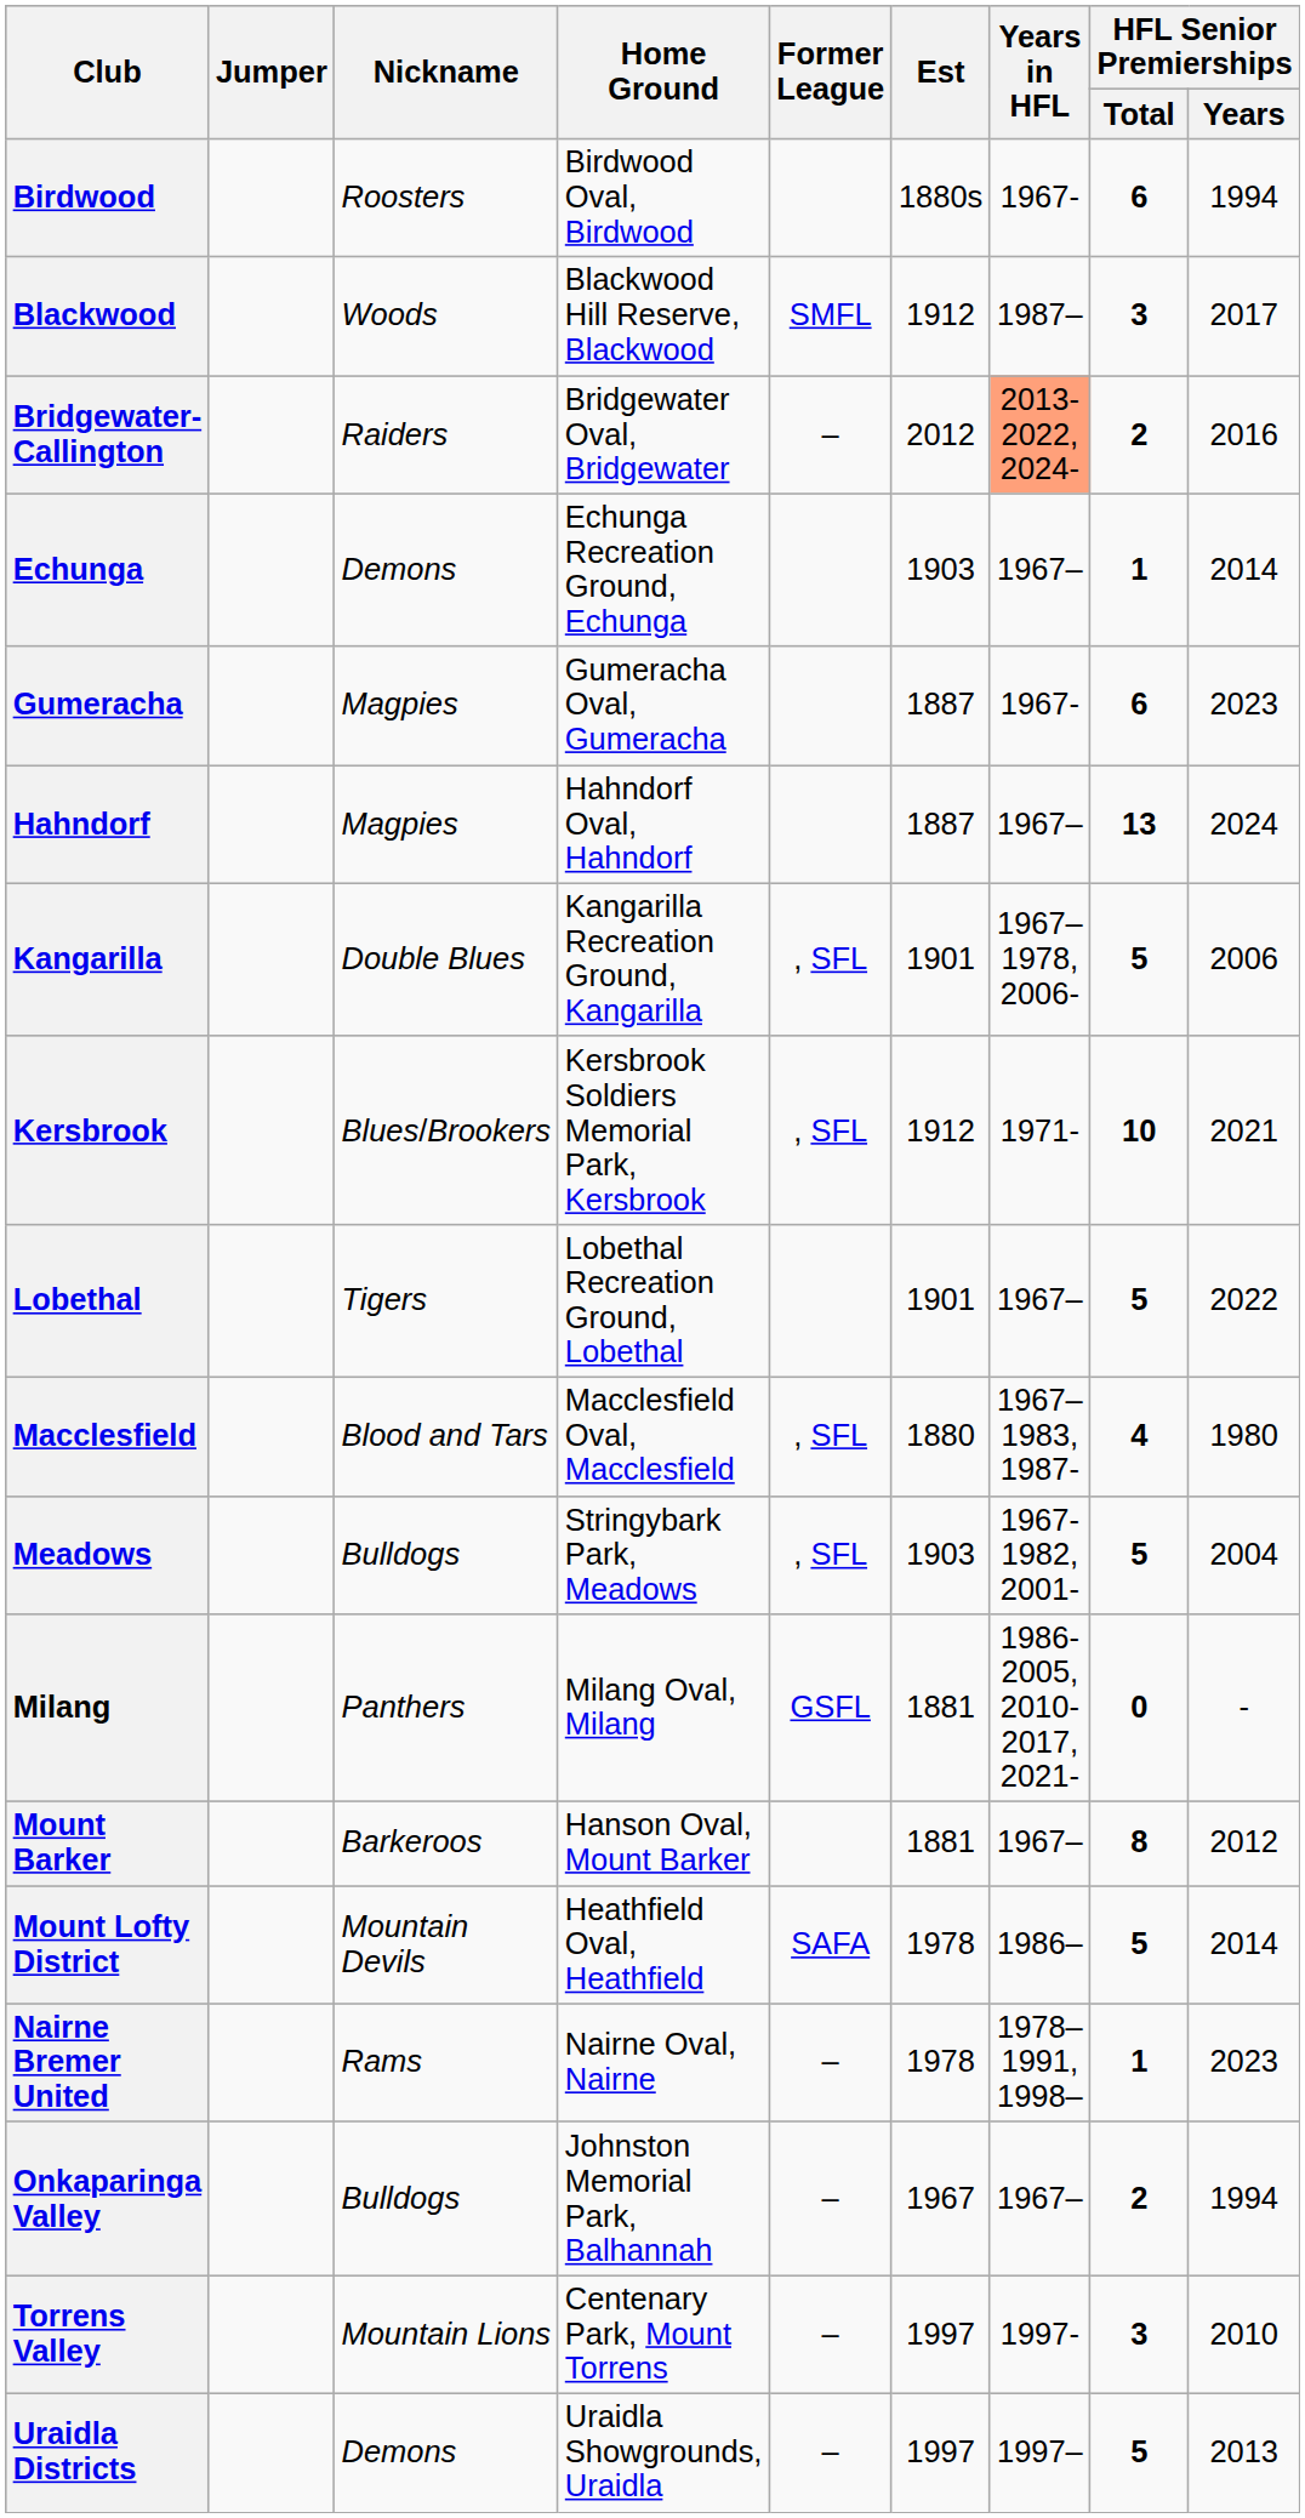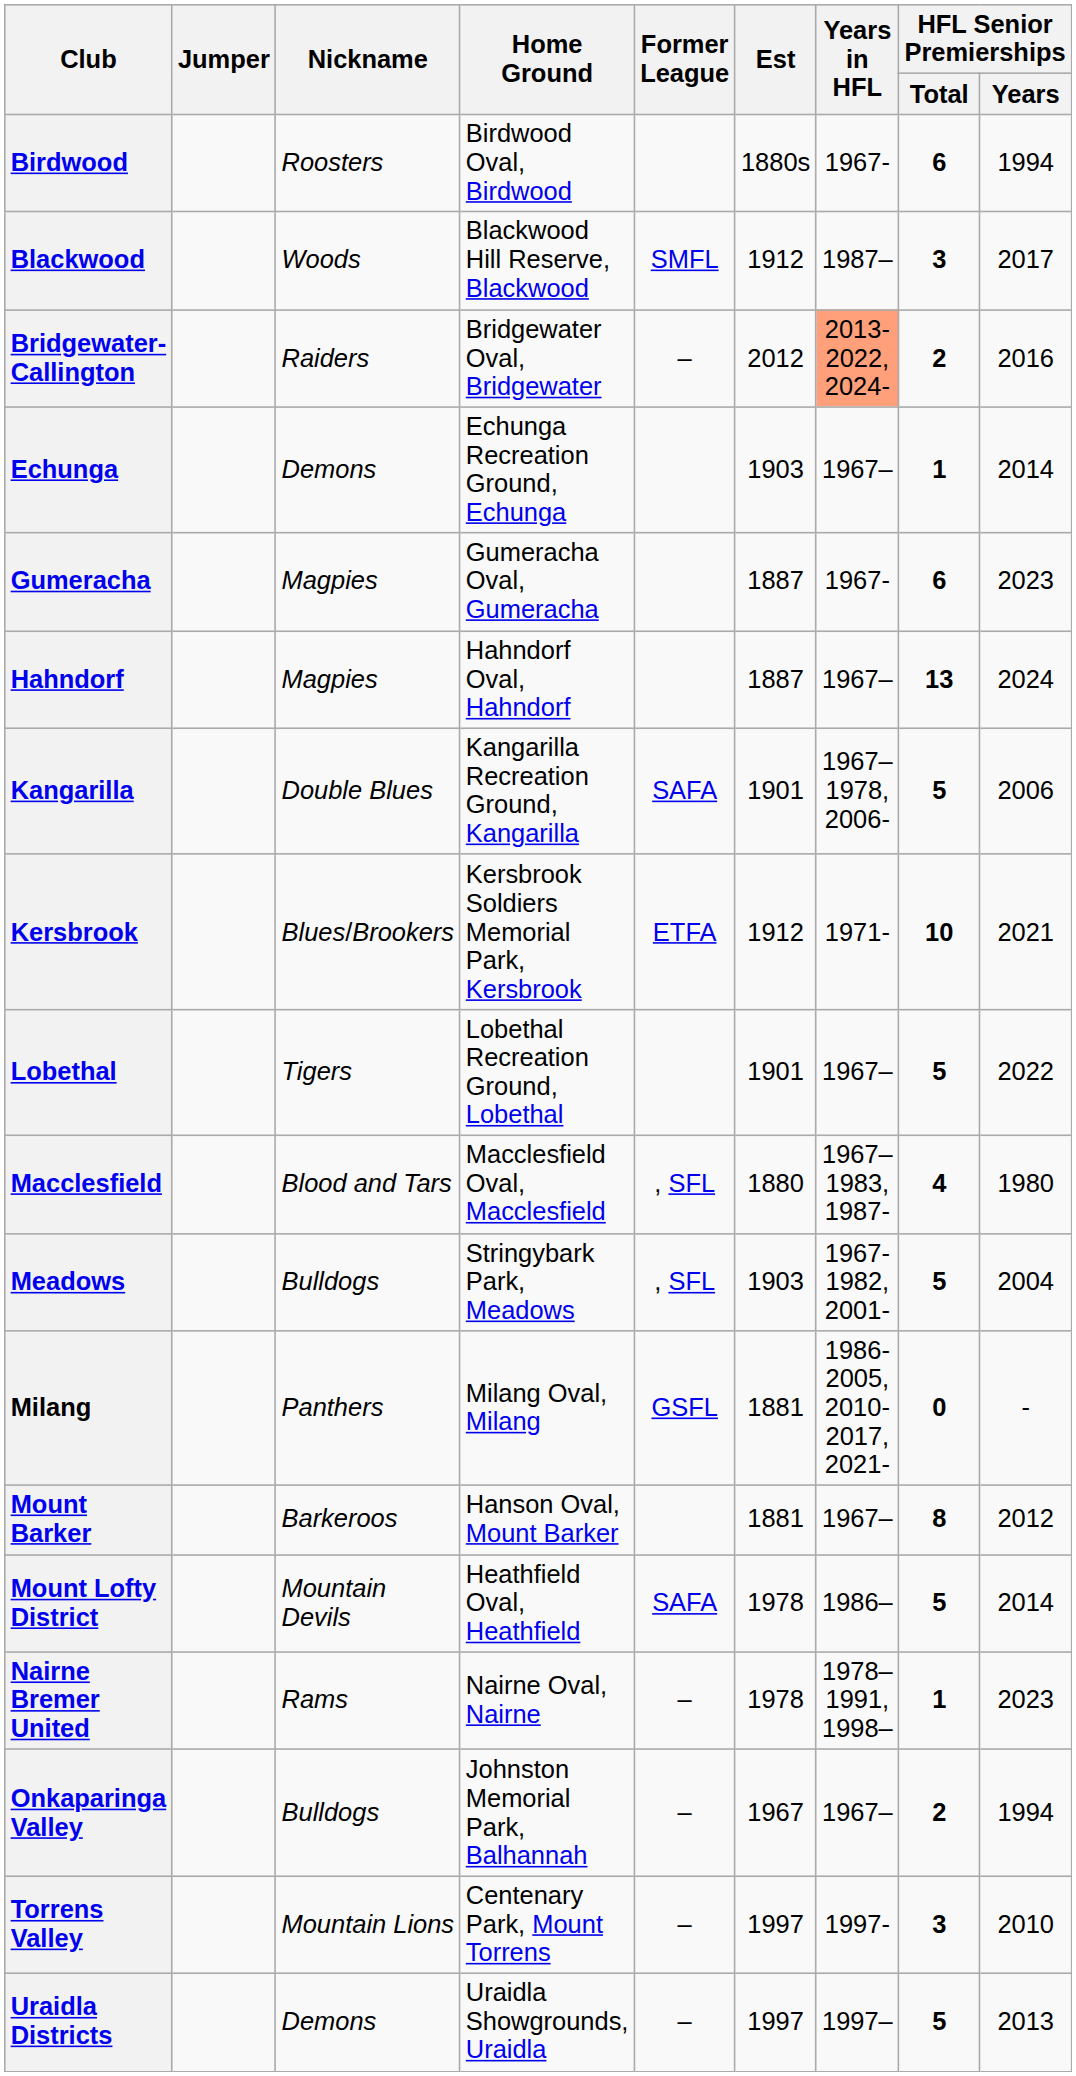 <table class="wikitable sortable mw-collapsible mw-collapsed" style="width:100%">
 <tr>
 <th rowspan="2">Club</th>
 <th rowspan="2">Jumper</th>
 <th rowspan="2">Nickname</th>
 <th rowspan="2">Home Ground</th>
 <th rowspan="2">Former League</th>
 <th rowspan="2">Est</th>
 <th rowspan="2">Years in HFL</th>
 <th colspan="2">HFL Senior Premierships</th>
 </tr>
 <tr>
 <th>Total</th>
 <th>Years</th>
 </tr>
 <tr>
 <th style="text-align:left"><a href='#'>Birdwood</a></th>
 <td></td>
 <td><em>Roosters</em></td>
 <td>Birdwood Oval, <a href='#'>Birdwood</a></td>
 <td align='center'></td>
 <td align='center'>1880s</td>
 <td align='center'>1967-</td>
 <td align='center'><strong>6</strong></td>
 <td align="center">1994</td>
 </tr>
 <tr>
 <th style="text-align:left"><a href='#'>Blackwood</a></th>
 <td></td>
 <td><em>Woods</em></td>
 <td>Blackwood Hill Reserve, <a href='#'>Blackwood</a></td>
 <td align='center'><a href='#'>SMFL</a></td>
 <td align='center'>1912</td>
 <td align='center'>1987–</td>
 <td align='center'><strong>3</strong></td>
 <td align="center">2017</td>
 </tr>
 <tr>
 <th style="text-align:left"><a href='#'>Bridgewater-Callington</a></th>
 <td></td>
 <td><em>Raiders</em></td>
 <td>Bridgewater Oval, <a href='#'>Bridgewater</a></td>
 <td align='center'>–</td>
 <td align='center'>2012</td>
 <td align='center' style="background: lightsalmon;">2013-2022, 2024-</td>
 <td align='center'><strong>2</strong></td>
 <td align="center">2016</td>
 </tr>
 <tr>
 <th style="text-align:left"><a href='#'>Echunga</a></th>
 <td></td>
 <td><em>Demons</em></td>
 <td>Echunga Recreation Ground, <a href='#'>Echunga</a></td>
 <td align='center'></td>
 <td align='center'>1903</td>
 <td align='center'>1967–</td>
 <td align='center'><strong>1</strong></td>
 <td align="center">2014</td>
 </tr>
 <tr>
 <th style="text-align:left"><a href='#'>Gumeracha</a></th>
 <td></td>
 <td><em>Magpies</em></td>
 <td>Gumeracha Oval, <a href='#'>Gumeracha</a></td>
 <td align='center'></td>
 <td align='center'>1887</td>
 <td align='center'>1967-</td>
 <td align='center'><strong>6</strong></td>
 <td align="center">2023</td>
 </tr>
 <tr>
 <th style="text-align:left"><a href='#'>Hahndorf</a></th>
 <td></td>
 <td><em>Magpies</em></td>
 <td>Hahndorf Oval, <a href='#'>Hahndorf</a></td>
 <td align='center'></td>
 <td align='center'>1887</td>
 <td align='center'>1967–</td>
 <td align='center'><strong>13</strong></td>
 <td align="center">2024</td>
 </tr>
 <tr>
 <th style="text-align:left"><a href='#'>Kangarilla</a></th>
 <td></td>
 <td><em>Double Blues</em></td>
 <td>Kangarilla Recreation Ground, <a href='#'>Kangarilla</a></td>
-<td align='center'>, <a href='#'>SFL</a></td>
+<td align='center'><a href='#'>SAFA</a></td>
 <td align='center'>1901</td>
 <td align='center'>1967–1978, 2006-</td>
 <td align='center'><strong>5</strong></td>
 <td align="center">2006</td>
 </tr>
 <tr>
 <th style="text-align:left"><a href='#'>Kersbrook</a></th>
 <td></td>
 <td><em>Blues</em>/<em>Brookers</em></td>
 <td>Kersbrook Soldiers Memorial Park, <a href='#'>Kersbrook</a></td>
-<td align='center'>, <a href='#'>SFL</a></td>
+<td align='center'><a href='#'>ETFA</a></td>
 <td align='center'>1912</td>
 <td align='center'>1971-</td>
 <td align='center'><strong>10</strong></td>
 <td align="center">2021</td>
 </tr>
 <tr>
 <th style="text-align:left"><a href='#'>Lobethal</a></th>
 <td></td>
 <td><em>Tigers</em></td>
 <td>Lobethal Recreation Ground, <a href='#'>Lobethal</a></td>
 <td align='center'></td>
 <td align='center'>1901</td>
 <td align='center'>1967–</td>
 <td align='center'><strong>5</strong></td>
 <td align="center">2022</td>
 </tr>
 <tr>
 <th style="text-align:left"><a href='#'>Macclesfield</a></th>
 <td></td>
 <td><em>Blood and Tars</em></td>
 <td>Macclesfield Oval, <a href='#'>Macclesfield</a></td>
 <td align='center'>, <a href='#'>SFL</a></td>
 <td align='center'>1880</td>
 <td align='center'>1967–1983, 1987-</td>
 <td align='center'><strong>4</strong></td>
 <td align="center">1980</td>
 </tr>
 <tr>
 <th style="text-align:left"><a href='#'>Meadows</a></th>
 <td></td>
 <td><em>Bulldogs</em></td>
 <td>Stringybark Park, <a href='#'>Meadows</a></td>
 <td align='center'>, <a href='#'>SFL</a></td>
 <td align='center'>1903</td>
 <td align='center'>1967-1982, 2001-</td>
 <td align='center'><strong>5</strong></td>
 <td align="center">2004</td>
 </tr>
 <tr>
 <th style="text-align:left">Milang</th>
 <td></td>
 <td><em>Panthers</em></td>
 <td>Milang Oval, <a href='#'>Milang</a></td>
 <td align='center'><a href='#'>GSFL</a></td>
 <td align='center'>1881</td>
 <td align='center'>1986-2005, 2010-2017, 2021-</td>
 <td align='center'><strong>0</strong></td>
 <td align="center">-</td>
 </tr>
 <tr>
 <th style="text-align:left"><a href='#'>Mount Barker</a></th>
 <td></td>
 <td><em>Barkeroos</em></td>
 <td>Hanson Oval, <a href='#'>Mount Barker</a></td>
 <td align='center'></td>
 <td align='center'>1881</td>
 <td align='center'>1967–</td>
 <td align='center'><strong>8</strong></td>
 <td align="center">2012</td>
 </tr>
 <tr>
 <th style="text-align:left"><a href='#'>Mount Lofty District</a></th>
 <td></td>
 <td><em>Mountain Devils</em></td>
 <td>Heathfield Oval, <a href='#'>Heathfield</a></td>
 <td align='center'><a href='#'>SAFA</a></td>
 <td align='center'>1978</td>
 <td align='center'>1986–</td>
 <td align='center'><strong>5</strong></td>
 <td align="center">2014</td>
 </tr>
 <tr>
 <th style="text-align:left"><a href='#'>Nairne Bremer United</a></th>
 <td></td>
 <td><em>Rams</em></td>
 <td>Nairne Oval, <a href='#'>Nairne</a></td>
 <td align='center'>–</td>
 <td align='center'>1978</td>
 <td align='center'>1978–1991, 1998–</td>
 <td align='center'><strong>1</strong></td>
 <td align="center">2023</td>
 </tr>
 <tr>
 <th style="text-align:left"><a href='#'>Onkaparinga Valley</a></th>
 <td></td>
 <td><em>Bulldogs</em></td>
 <td>Johnston Memorial Park, <a href='#'>Balhannah</a></td>
 <td align='center'>–</td>
 <td align='center'>1967</td>
 <td align='center'>1967–</td>
 <td align='center'><strong>2</strong></td>
 <td align="center">1994</td>
 </tr>
 <tr>
 <th style="text-align:left"><a href='#'>Torrens Valley</a></th>
 <td></td>
 <td><em>Mountain Lions</em></td>
 <td>Centenary Park, <a href='#'>Mount Torrens</a></td>
 <td align='center'>–</td>
 <td align='center'>1997</td>
 <td align='center'>1997-</td>
 <td align='center'><strong>3</strong></td>
 <td align="center">2010</td>
 </tr>
 <tr>
 <th style="text-align:left"><a href='#'>Uraidla Districts</a></th>
 <td></td>
 <td><em>Demons</em></td>
 <td>Uraidla Showgrounds, <a href='#'>Uraidla</a></td>
 <td align='center'>–</td>
 <td align='center'>1997</td>
 <td align='center'>1997–</td>
 <td align='center'><strong>5</strong></td>
 <td align="center">2013</td>
 </tr>
 </table>
